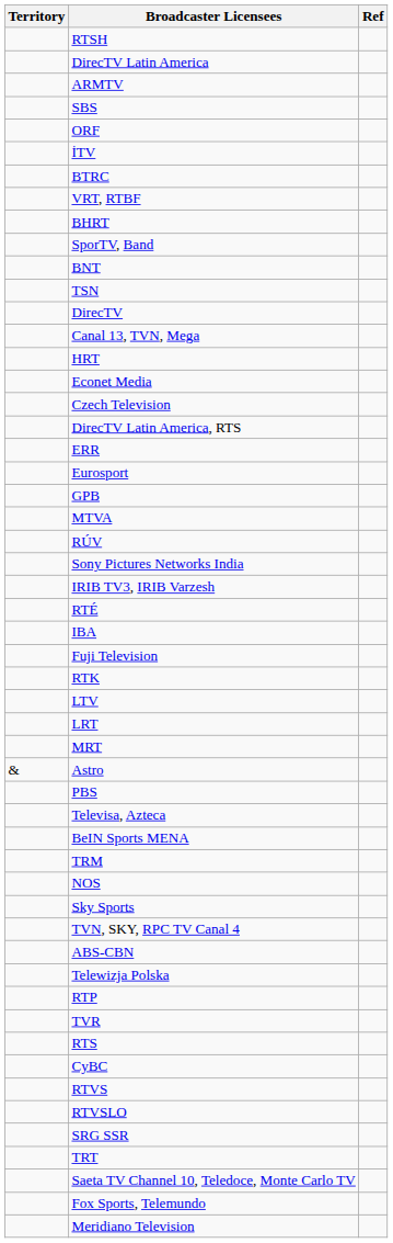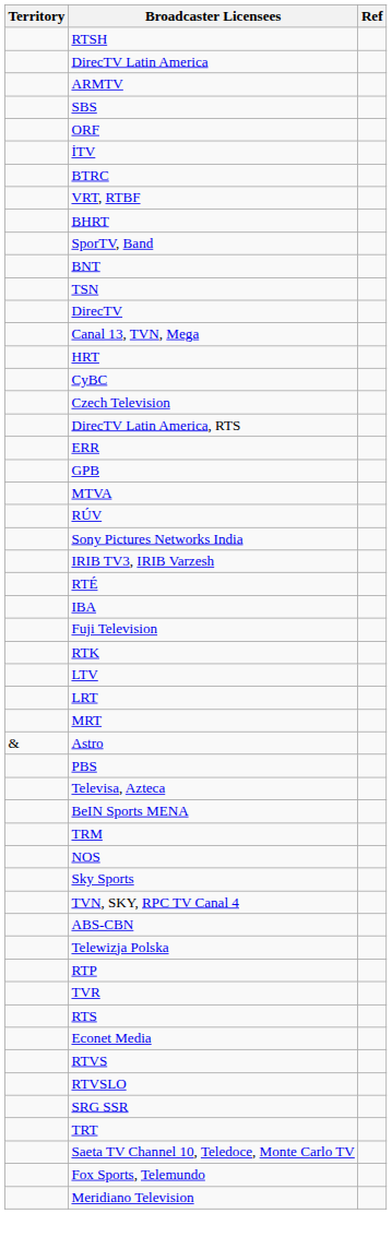 <table class="wikitable">
 <tr>
 <th>Territory</th>
 <th>Broadcaster Licensees</th>
 <th>Ref</th>
 </tr>
 <tr>
 <td></td>
 <td><a href='#'>RTSH</a></td>
 <td></td>
 </tr>
 <tr>
 <td></td>
 <td><a href='#'>DirecTV Latin America</a></td>
 <td></td>
 </tr>
 <tr>
 <td></td>
 <td><a href='#'>ARMTV</a></td>
 <td></td>
 </tr>
 <tr>
 <td></td>
 <td><a href='#'>SBS</a></td>
 <td></td>
 </tr>
 <tr>
 <td></td>
 <td><a href='#'>ORF</a></td>
 <td></td>
 </tr>
 <tr>
 <td></td>
 <td><a href='#'>İTV</a></td>
 <td></td>
 </tr>
 <tr>
 <td></td>
 <td><a href='#'>BTRC</a></td>
 <td></td>
 </tr>
 <tr>
 <td></td>
 <td><a href='#'>VRT</a>, <a href='#'>RTBF</a></td>
 <td></td>
 </tr>
 <tr>
 <td></td>
 <td><a href='#'>BHRT</a></td>
 <td></td>
 </tr>
 <tr>
 <td></td>
 <td><a href='#'>SporTV</a>, <a href='#'>Band</a></td>
 <td></td>
 </tr>
 <tr>
 <td></td>
 <td><a href='#'>BNT</a></td>
 <td></td>
 </tr>
 <tr>
 <td></td>
 <td><a href='#'>TSN</a></td>
 <td></td>
 </tr>
 <tr>
 <td></td>
 <td><a href='#'>DirecTV</a></td>
 <td></td>
 </tr>
 <tr>
 <td></td>
 <td><a href='#'>Canal 13</a>, <a href='#'>TVN</a>, <a href='#'>Mega</a></td>
 <td></td>
 </tr>
 <tr>
 <td></td>
 <td><a href='#'>HRT</a></td>
 <td></td>
 </tr>
 <tr>
 <td></td>
-<td><a href='#'>Econet Media</a></td>
+<td><a href='#'>CyBC</a></td>
 <td></td>
 </tr>
 <tr>
 <td></td>
 <td><a href='#'>Czech Television</a></td>
 <td></td>
 </tr>
 <tr>
 <td></td>
 <td><a href='#'>DirecTV Latin America</a>, RTS</td>
 <td></td>
 </tr>
 <tr>
 <td></td>
 <td><a href='#'>ERR</a></td>
-<td></td>
-</tr>
-<tr>
-<td></td>
-<td><a href='#'>Eurosport</a></td>
 <td></td>
 </tr>
 <tr>
 <td></td>
 <td><a href='#'>GPB</a></td>
 <td></td>
 </tr>
 <tr>
 <td></td>
 <td><a href='#'>MTVA</a></td>
 <td></td>
 </tr>
 <tr>
 <td></td>
 <td><a href='#'>RÚV</a></td>
 <td></td>
 </tr>
 <tr>
 <td></td>
 <td><a href='#'>Sony Pictures Networks India</a></td>
 <td></td>
 </tr>
 <tr>
 <td></td>
 <td><a href='#'>IRIB TV3</a>, <a href='#'>IRIB Varzesh</a></td>
 <td></td>
 </tr>
 <tr>
 <td></td>
 <td><a href='#'>RTÉ</a></td>
 <td></td>
 </tr>
 <tr>
 <td></td>
 <td><a href='#'>IBA</a></td>
 <td></td>
 </tr>
 <tr>
 <td></td>
 <td><a href='#'>Fuji Television</a></td>
 <td></td>
 </tr>
 <tr>
 <td></td>
 <td><a href='#'>RTK</a></td>
 <td></td>
 </tr>
 <tr>
 <td></td>
 <td><a href='#'>LTV</a></td>
 <td></td>
 </tr>
 <tr>
 <td></td>
 <td><a href='#'>LRT</a></td>
 <td></td>
 </tr>
 <tr>
 <td></td>
 <td><a href='#'>MRT</a></td>
 <td></td>
 </tr>
 <tr>
 <td> & </td>
 <td><a href='#'>Astro</a></td>
 <td></td>
 </tr>
 <tr>
 <td></td>
 <td><a href='#'>PBS</a></td>
 <td></td>
 </tr>
 <tr>
 <td></td>
 <td><a href='#'>Televisa</a>, <a href='#'>Azteca</a></td>
 <td></td>
 </tr>
 <tr>
 <td></td>
 <td><a href='#'>BeIN Sports MENA</a></td>
 <td></td>
 </tr>
 <tr>
 <td></td>
 <td><a href='#'>TRM</a></td>
 <td></td>
 </tr>
 <tr>
 <td></td>
 <td><a href='#'>NOS</a></td>
 <td></td>
 </tr>
 <tr>
 <td></td>
 <td><a href='#'>Sky Sports</a></td>
 <td></td>
 </tr>
 <tr>
 <td></td>
 <td><a href='#'>TVN</a>, SKY, <a href='#'>RPC TV Canal 4</a></td>
 <td></td>
 </tr>
 <tr>
 <td></td>
 <td><a href='#'>ABS-CBN</a></td>
 <td></td>
 </tr>
 <tr>
 <td></td>
 <td><a href='#'>Telewizja Polska</a></td>
 <td></td>
 </tr>
 <tr>
 <td></td>
 <td><a href='#'>RTP</a></td>
 <td></td>
 </tr>
 <tr>
 <td></td>
 <td><a href='#'>TVR</a></td>
 <td></td>
 </tr>
 <tr>
 <td></td>
 <td><a href='#'>RTS</a></td>
 <td></td>
 </tr>
 <tr>
 <td></td>
-<td><a href='#'>CyBC</a></td>
+<td><a href='#'>Econet Media</a></td>
 <td></td>
 </tr>
 <tr>
 <td></td>
 <td><a href='#'>RTVS</a></td>
 <td></td>
 </tr>
 <tr>
 <td></td>
 <td><a href='#'>RTVSLO</a></td>
 <td></td>
 </tr>
 <tr>
 <td></td>
 <td><a href='#'>SRG SSR</a></td>
 <td></td>
 </tr>
 <tr>
 <td></td>
 <td><a href='#'>TRT</a></td>
 <td></td>
 </tr>
 <tr>
 <td></td>
 <td><a href='#'>Saeta TV Channel 10</a>, <a href='#'>Teledoce</a>, <a href='#'>Monte Carlo TV</a></td>
 <td></td>
 </tr>
 <tr>
 <td></td>
 <td><a href='#'>Fox Sports</a>, <a href='#'>Telemundo</a></td>
 <td></td>
 </tr>
 <tr>
 <td></td>
 <td><a href='#'>Meridiano Television</a></td>
 <td></td>
 </tr>
 </table>
